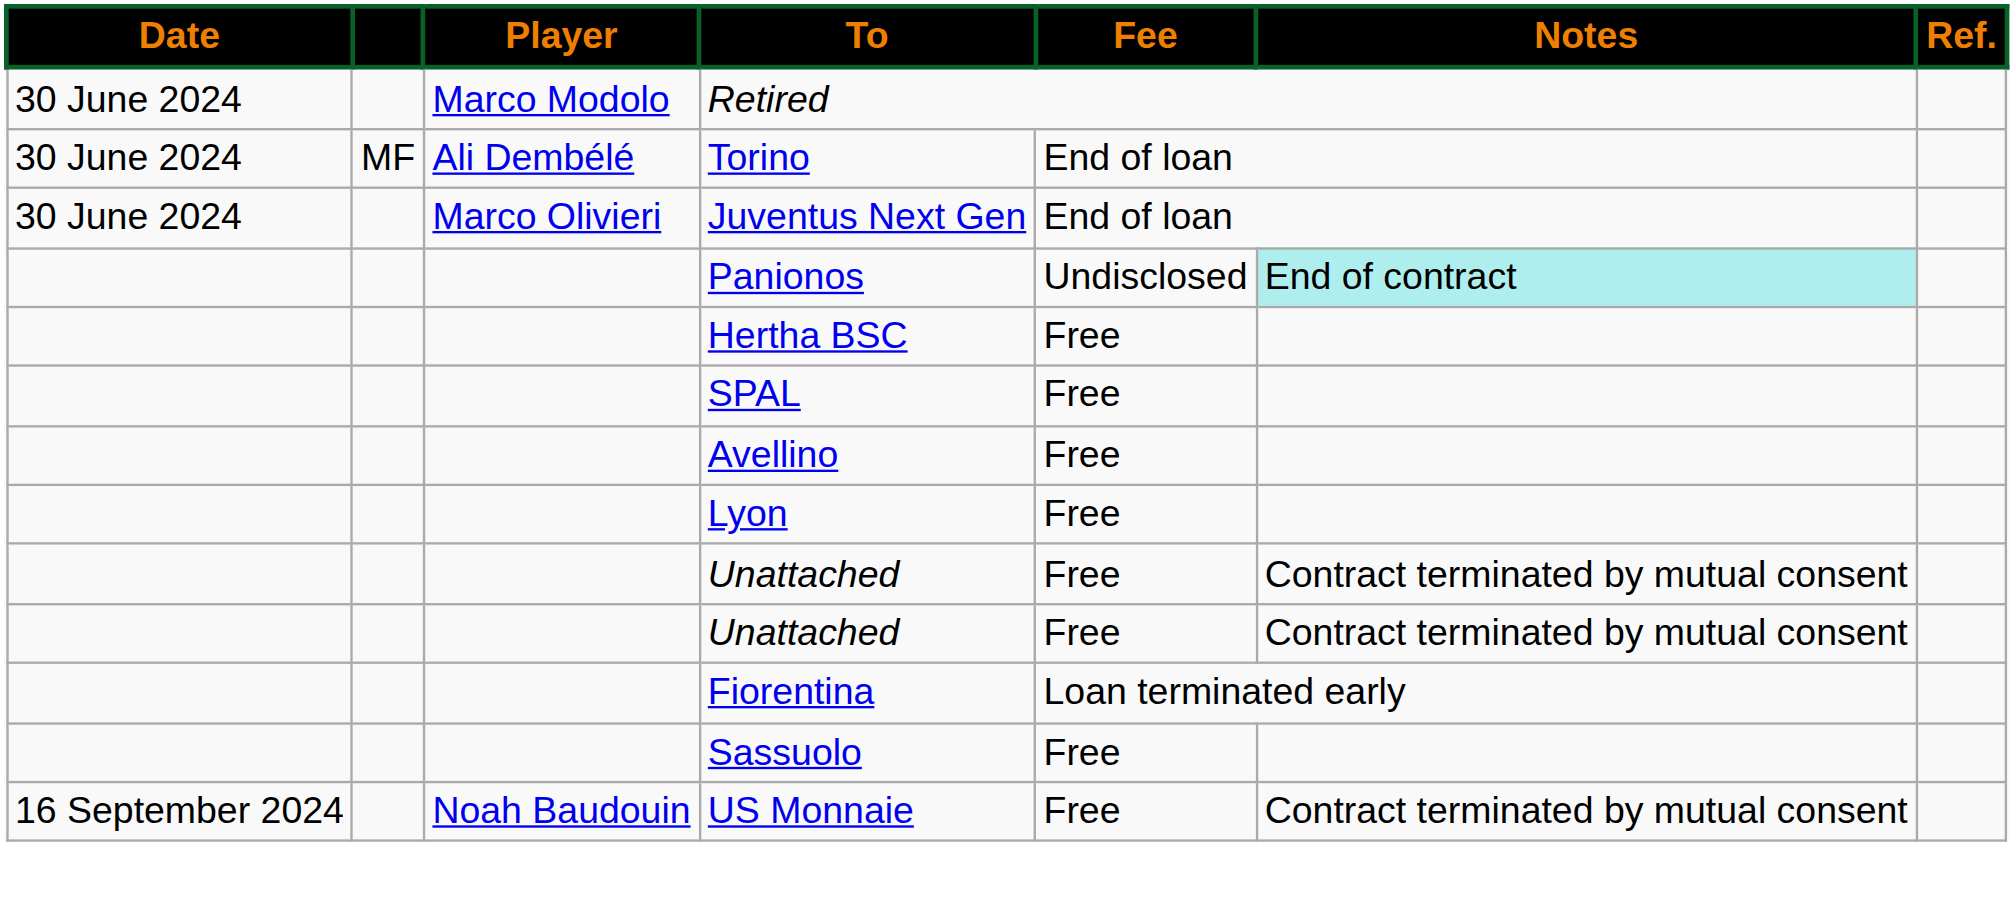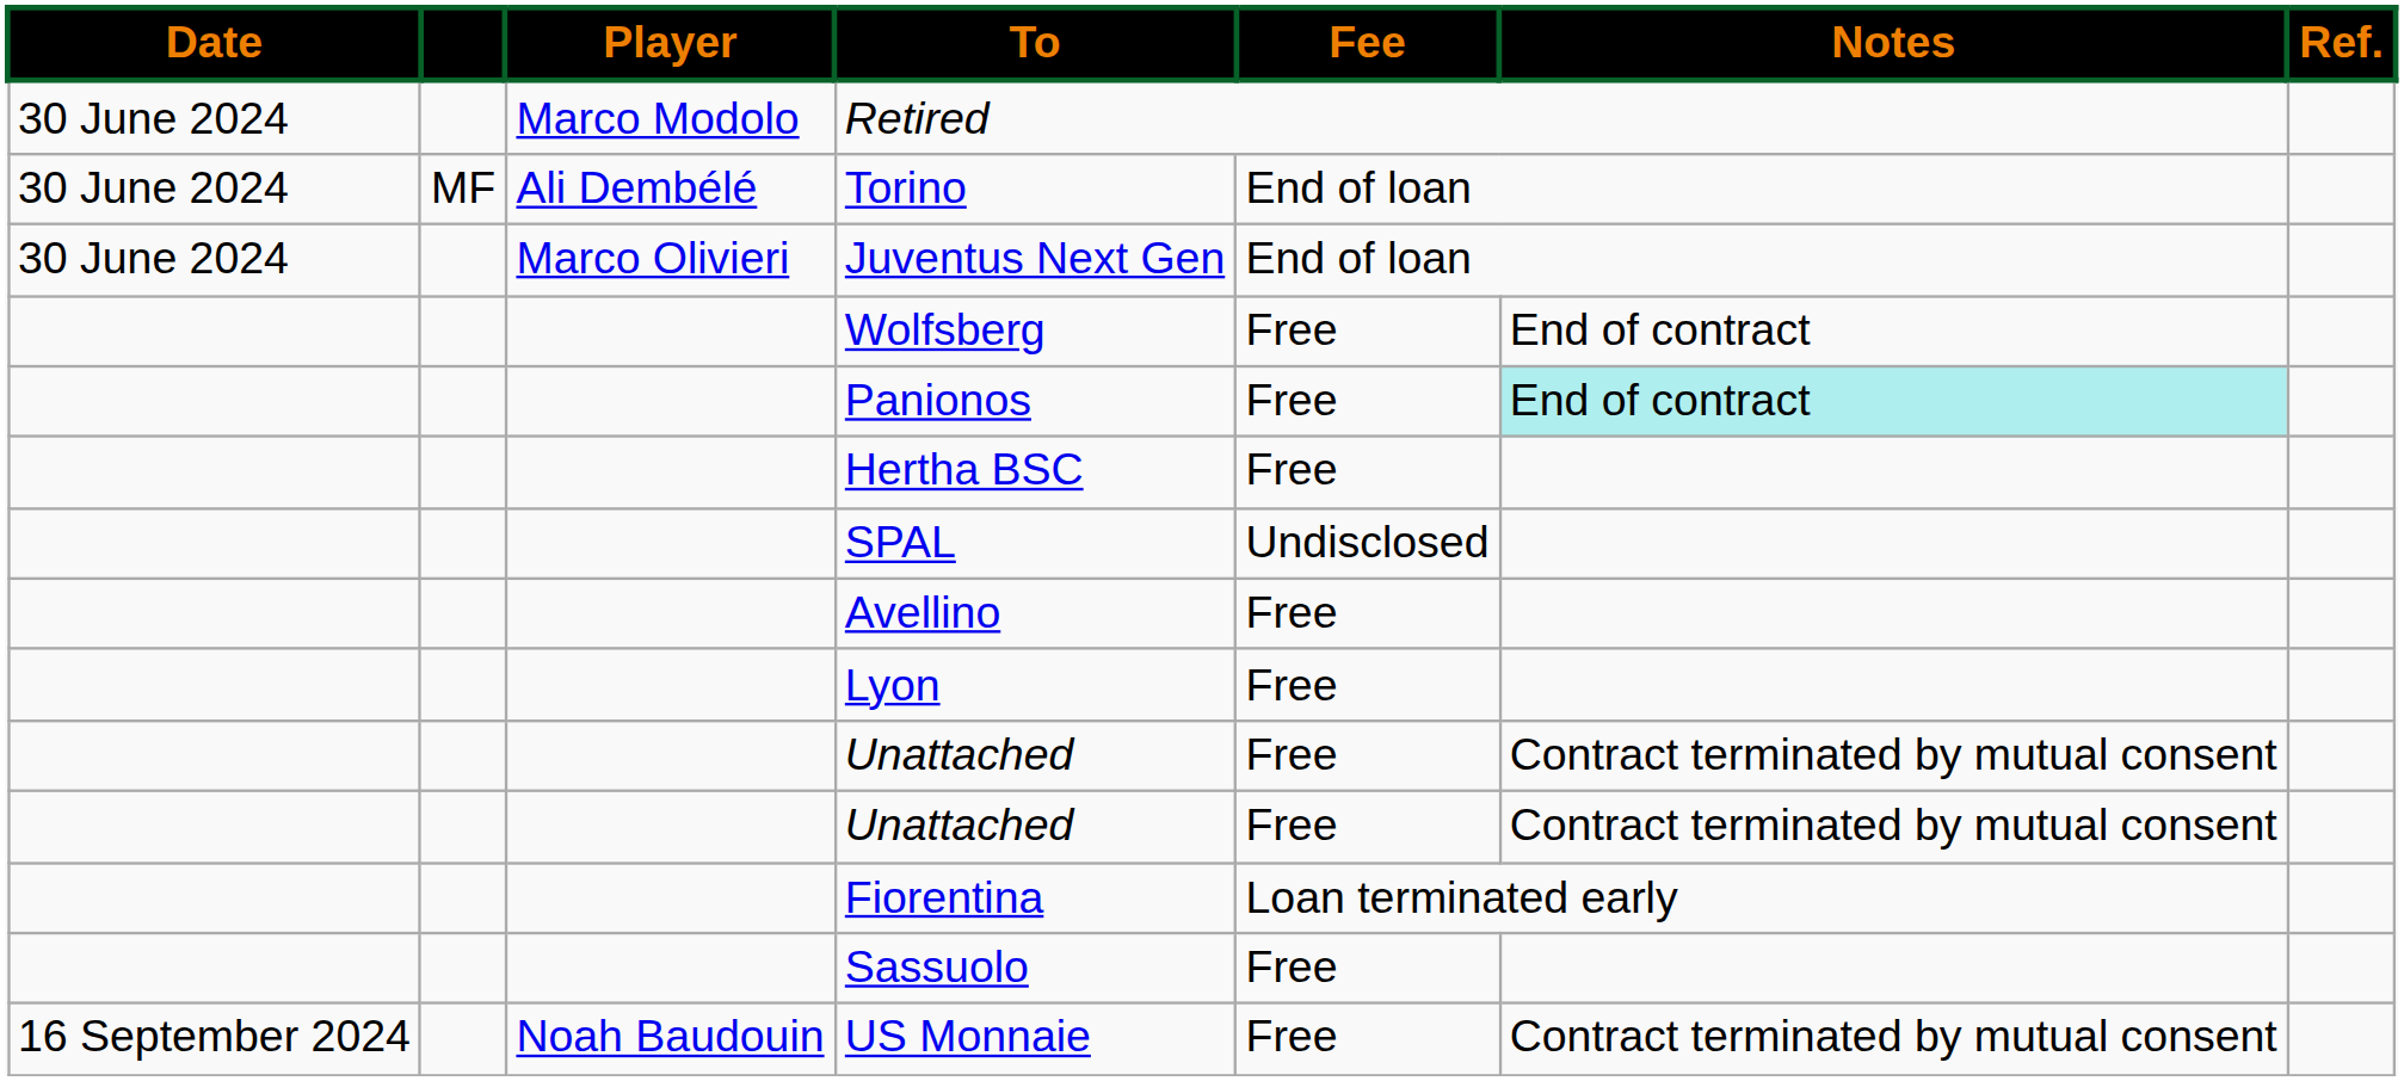 <table class="wikitable plainrowheaders">
 <tr>
 <th style="background:black;color:#ed7f02;border:2px solid #076128">Date</th>
 <th style="background:black;color:#ed7f02;border:2px solid #076128"></th>
 <th style="background:black;color:#ed7f02;border:2px solid #076128">Player</th>
 <th style="background:black;color:#ed7f02;border:2px solid #076128">To</th>
 <th style="background:black;color:#ed7f02;border:2px solid #076128">Fee</th>
 <th style="background:black;color:#ed7f02;border:2px solid #076128">Notes</th>
 <th style="background:black;color:#ed7f02;border:2px solid #076128">Ref.</th>
 </tr>
 <tr>
 <td>30 June 2024</td>
 <td></td>
 <td> <a href='#'>Marco Modolo</a></td>
 <td colspan="3"><em>Retired</em></td>
 <td></td>
 </tr>
 <tr>
 <td>30 June 2024</td>
 <td>MF</td>
 <td> <a href='#'>Ali Dembélé</a></td>
 <td> <a href='#'>Torino</a></td>
 <td colspan="2">End of loan</td>
 <td></td>
 </tr>
 <tr>
 <td>30 June 2024</td>
 <td></td>
 <td> <a href='#'>Marco Olivieri</a></td>
 <td> <a href='#'>Juventus Next Gen</a></td>
 <td colspan="2">End of loan</td>
 <td></td>
 </tr>
 <tr>
 <td></td>
 <td align="center"></td>
 <td></td>
+<td> <a href='#'>Wolfsberg</a></td>
+<td>Free</td>
+<td>End of contract</td>
+<td></td>
+</tr>
+<tr>
+<td></td>
+<td align="center"></td>
+<td></td>
 <td> <a href='#'>Panionos</a></td>
-<td>Undisclosed</td>
+<td>Free</td>
 <td style="background: paleturquoise;">End of contract</td>
 <td></td>
 </tr>
 <tr>
 <td></td>
 <td align="center"></td>
 <td></td>
 <td> <a href='#'>Hertha BSC</a></td>
 <td>Free</td>
 <td></td>
 <td></td>
 </tr>
 <tr>
 <td></td>
 <td align="center"></td>
 <td></td>
 <td> <a href='#'>SPAL</a></td>
-<td>Free</td>
+<td>Undisclosed</td>
 <td></td>
 <td></td>
 </tr>
 <tr>
 <td></td>
 <td align="center"></td>
 <td></td>
 <td> <a href='#'>Avellino</a></td>
 <td>Free</td>
 <td></td>
 <td></td>
 </tr>
 <tr>
 <td></td>
 <td align="center"></td>
 <td></td>
 <td> <a href='#'>Lyon</a></td>
 <td>Free</td>
 <td></td>
 <td></td>
 </tr>
 <tr>
 <td></td>
 <td align="center"></td>
 <td></td>
 <td><em>Unattached</em></td>
 <td>Free</td>
 <td>Contract terminated by mutual consent</td>
 <td></td>
 </tr>
 <tr>
 <td></td>
 <td align="center"></td>
 <td></td>
 <td><em>Unattached</em></td>
 <td>Free</td>
 <td>Contract terminated by mutual consent</td>
 <td></td>
 </tr>
 <tr>
 <td></td>
 <td align="center"></td>
 <td></td>
 <td> <a href='#'>Fiorentina</a></td>
 <td colspan="2">Loan terminated early</td>
 <td></td>
 </tr>
 <tr>
 <td></td>
 <td align="center"></td>
 <td></td>
 <td> <a href='#'>Sassuolo</a></td>
 <td>Free</td>
 <td></td>
 <td></td>
 </tr>
 <tr>
 <td>16 September 2024</td>
 <td></td>
 <td> <a href='#'>Noah Baudouin</a></td>
 <td> <a href='#'>US Monnaie</a></td>
 <td>Free</td>
 <td>Contract terminated by mutual consent</td>
 <td></td>
 </tr>
 </table>
